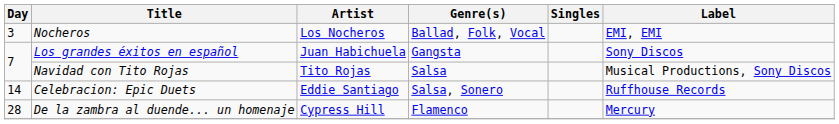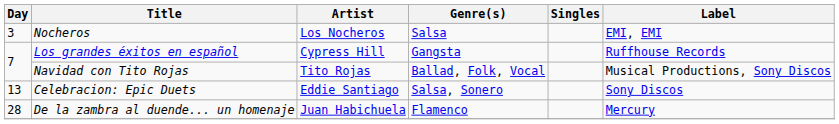 <table class="wikitable sortable" style="text-align: left;">
 <tr>
 <th>Day</th>
 <th>Title</th>
 <th>Artist</th>
 <th>Genre(s)</th>
 <th>Singles</th>
 <th>Label</th>
 </tr>
 <tr>
 <td>3</td>
 <td><em>Nocheros</em></td>
 <td><a href='#'>Los Nocheros</a></td>
-<td><a href='#'>Ballad</a>, <a href='#'>Folk</a>, <a href='#'>Vocal</a></td>
+<td><a href='#'>Salsa</a></td>
 <td></td>
 <td><a href='#'>EMI</a>, <a href='#'>EMI</a></td>
 </tr>
 <tr>
 <td rowspan="2">7</td>
 <td><em><a href='#'>Los grandes éxitos en español</a></em></td>
-<td><a href='#'>Juan Habichuela</a></td>
+<td><a href='#'>Cypress Hill</a></td>
 <td><a href='#'>Gangsta</a></td>
+<td></td>
+<td><a href='#'>Ruffhouse Records</a></td>
+</tr>
+<tr>
+<td><em>Navidad con Tito Rojas</em></td>
+<td><a href='#'>Tito Rojas</a></td>
+<td><a href='#'>Ballad</a>, <a href='#'>Folk</a>, <a href='#'>Vocal</a></td>
+<td></td>
+<td>Musical Productions, <a href='#'>Sony Discos</a></td>
+</tr>
+<tr>
+<td>13</td>
+<td><em>Celebracion: Epic Duets</em></td>
+<td><a href='#'>Eddie Santiago</a></td>
+<td><a href='#'>Salsa</a>, <a href='#'>Sonero</a></td>
 <td></td>
 <td><a href='#'>Sony Discos</a></td>
 </tr>
 <tr>
-<td><em>Navidad con Tito Rojas</em></td>
-<td><a href='#'>Tito Rojas</a></td>
-<td><a href='#'>Salsa</a></td>
-<td></td>
-<td>Musical Productions, <a href='#'>Sony Discos</a></td>
-</tr>
-<tr>
-<td>14</td>
-<td><em>Celebracion: Epic Duets</em></td>
-<td><a href='#'>Eddie Santiago</a></td>
-<td><a href='#'>Salsa</a>, <a href='#'>Sonero</a></td>
-<td></td>
-<td><a href='#'>Ruffhouse Records</a></td>
-</tr>
-<tr>
 <td>28</td>
 <td><em>De la zambra al duende... un homenaje</em></td>
-<td><a href='#'>Cypress Hill</a></td>
+<td><a href='#'>Juan Habichuela</a></td>
 <td><a href='#'>Flamenco</a></td>
 <td></td>
 <td><a href='#'>Mercury</a></td>
 </tr>
 <tr>
 </tr>
 </table>
